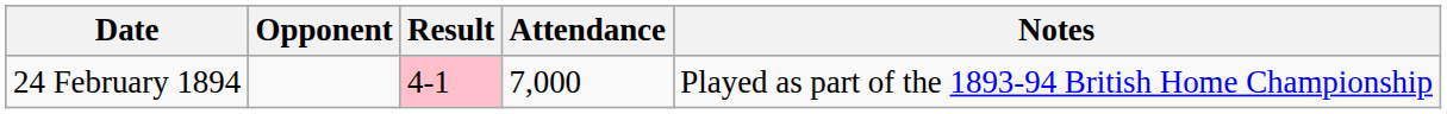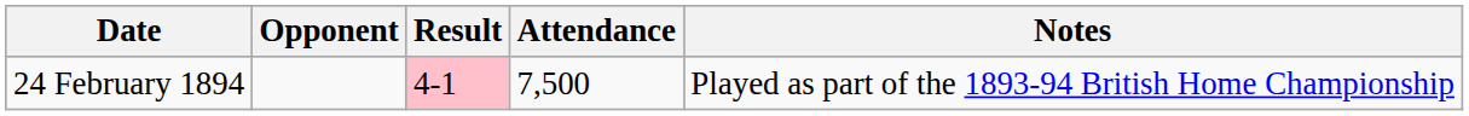 <table class="wikitable">
 <tr>
 <th>Date</th>
 <th>Opponent</th>
 <th>Result</th>
 <th>Attendance</th>
 <th>Notes</th>
 </tr>
 <tr>
 <td>24 February 1894</td>
 <td></td>
 <td style="background: pink;">4-1</td>
-<td>7,000</td>
+<td>7,500</td>
 <td>Played as part of the <a href='#'>1893-94 British Home Championship</a></td>
 </tr>
 </table>
